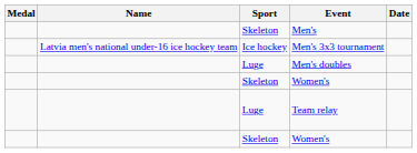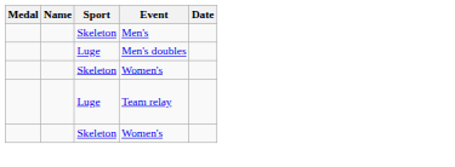 <table class="wikitable sortable" style="font-size:95%;">
 <tr>
 <th>Medal</th>
 <th>Name</th>
 <th>Sport</th>
 <th>Event</th>
 <th>Date</th>
 </tr>
 <tr>
 <td></td>
 <td></td>
 <td><a href='#'>Skeleton</a></td>
 <td><a href='#'>Men's</a></td>
-<td></td>
-</tr>
-<tr>
-<td></td>
-<td><a href='#'>Latvia men's national under-16 ice hockey team</a></td>
-<td><a href='#'>Ice hockey</a></td>
-<td><a href='#'>Men's 3x3 tournament</a></td>
 <td></td>
 </tr>
 <tr>
 <td></td>
 <td><br></td>
 <td><a href='#'>Luge</a></td>
 <td><a href='#'>Men's doubles</a></td>
 <td></td>
 </tr>
 <tr>
 <td></td>
 <td></td>
 <td><a href='#'>Skeleton</a></td>
 <td><a href='#'>Women's</a></td>
 <td></td>
 </tr>
 <tr>
 <td></td>
 <td><br><br><br></td>
 <td><a href='#'>Luge</a></td>
 <td><a href='#'>Team relay</a></td>
 <td></td>
 </tr>
 <tr>
 <td></td>
 <td></td>
 <td><a href='#'>Skeleton</a></td>
 <td><a href='#'>Women's</a></td>
 <td></td>
 </tr>
 </table>
